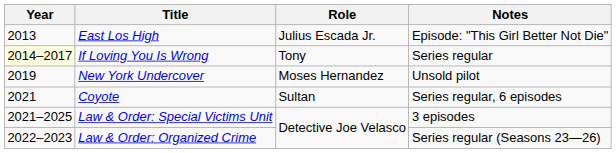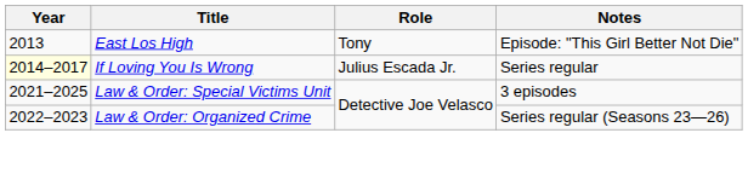 <table class="wikitable sortable">
 <tr>
 <th>Year</th>
 <th>Title</th>
 <th>Role</th>
 <th class="unsortable">Notes</th>
 </tr>
 <tr>
 <td>2013</td>
 <td><em><a href='#'>East Los High</a></em></td>
-<td>Julius Escada Jr.</td>
+<td>Tony</td>
 <td>Episode: "This Girl Better Not Die"</td>
 </tr>
 <tr>
 <td style="background: lightyellow;">2014–2017</td>
 <td><em><a href='#'>If Loving You Is Wrong</a></em></td>
-<td>Tony</td>
+<td>Julius Escada Jr.</td>
 <td>Series regular</td>
-</tr>
-<tr>
-<td>2019</td>
-<td><em><a href='#'>New York Undercover</a></em></td>
-<td>Moses Hernandez</td>
-<td>Unsold pilot</td>
-</tr>
-<tr>
-<td>2021</td>
-<td><em><a href='#'>Coyote</a></em></td>
-<td>Sultan</td>
-<td>Series regular, 6 episodes</td>
 </tr>
 <tr>
 <td>2021–2025</td>
 <td><em><a href='#'>Law & Order: Special Victims Unit</a></em></td>
 <td Rowspan=2>Detective Joe Velasco</td>
 <td>3 episodes</td>
 </tr>
 <tr>
 <td>2022–2023</td>
 <td><em><a href='#'>Law & Order: Organized Crime</a></em></td>
 <td>Series regular (Seasons 23—26)</td>
 </tr>
 </table>
